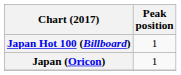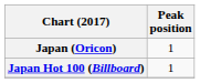 <table class="wikitable plainrowheaders">
 <tr>
 <th scope="col">Chart (2017)</th>
 <th scope="col">Peak<br>position</th>
 </tr>
 <tr>
-<th scope="row"><a href='#'>Japan Hot 100</a> (<em><a href='#'>Billboard</a></em>)</th>
+<th scope="row">Japan (<a href='#'>Oricon</a>)</th>
 <td align="center">1</td>
 </tr>
 <tr>
-<th scope="row">Japan (<a href='#'>Oricon</a>)</th>
+<th scope="row"><a href='#'>Japan Hot 100</a> (<em><a href='#'>Billboard</a></em>)</th>
 <td align="center">1</td>
 </tr>
 <tr>
 </tr>
 </table>
